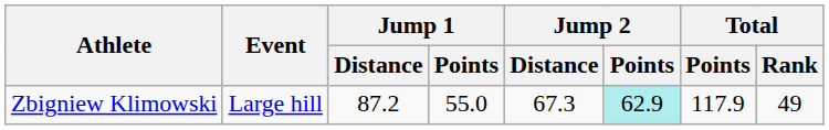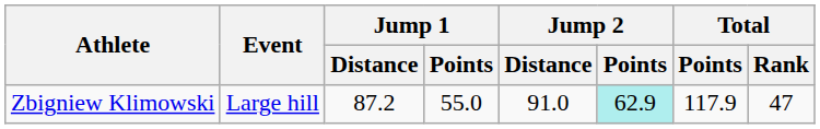 <table class="wikitable" style="font-size:90%">
 <tr>
 <th rowspan="2">Athlete</th>
 <th rowspan="2">Event</th>
 <th colspan="2">Jump 1</th>
 <th colspan="2">Jump 2</th>
 <th colspan="2">Total</th>
 </tr>
 <tr>
 <th>Distance</th>
 <th>Points</th>
 <th>Distance</th>
 <th>Points</th>
 <th>Points</th>
 <th>Rank</th>
 </tr>
 <tr>
 <td><a href='#'>Zbigniew Klimowski</a></td>
 <td align=left><a href='#'>Large hill</a></td>
 <td align="center">87.2</td>
 <td align="center">55.0</td>
-<td align="center">67.3</td>
+<td align="center">91.0</td>
 <td align="center" style="background: paleturquoise;">62.9</td>
 <td align="center">117.9</td>
-<td align="center">49</td>
+<td align="center">47</td>
 </tr>
 </table>
